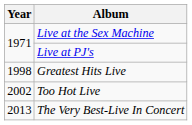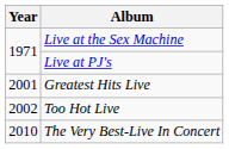 <table class="wikitable">
 <tr>
 <th>Year</th>
 <th>Album</th>
 </tr>
 <tr>
 <td rowspan="2">1971</td>
 <td><em><a href='#'>Live at the Sex Machine</a></em></td>
 </tr>
 <tr>
 <td><em><a href='#'>Live at PJ's</a></em></td>
 </tr>
 <tr>
-<td>1998</td>
+<td>2001</td>
 <td><em>Greatest Hits Live</em></td>
 </tr>
 <tr>
 <td>2002</td>
 <td><em>Too Hot Live</em></td>
 </tr>
 <tr>
-<td>2013</td>
+<td>2010</td>
 <td><em>The Very Best-Live In Concert</em></td>
 </tr>
 </table>
